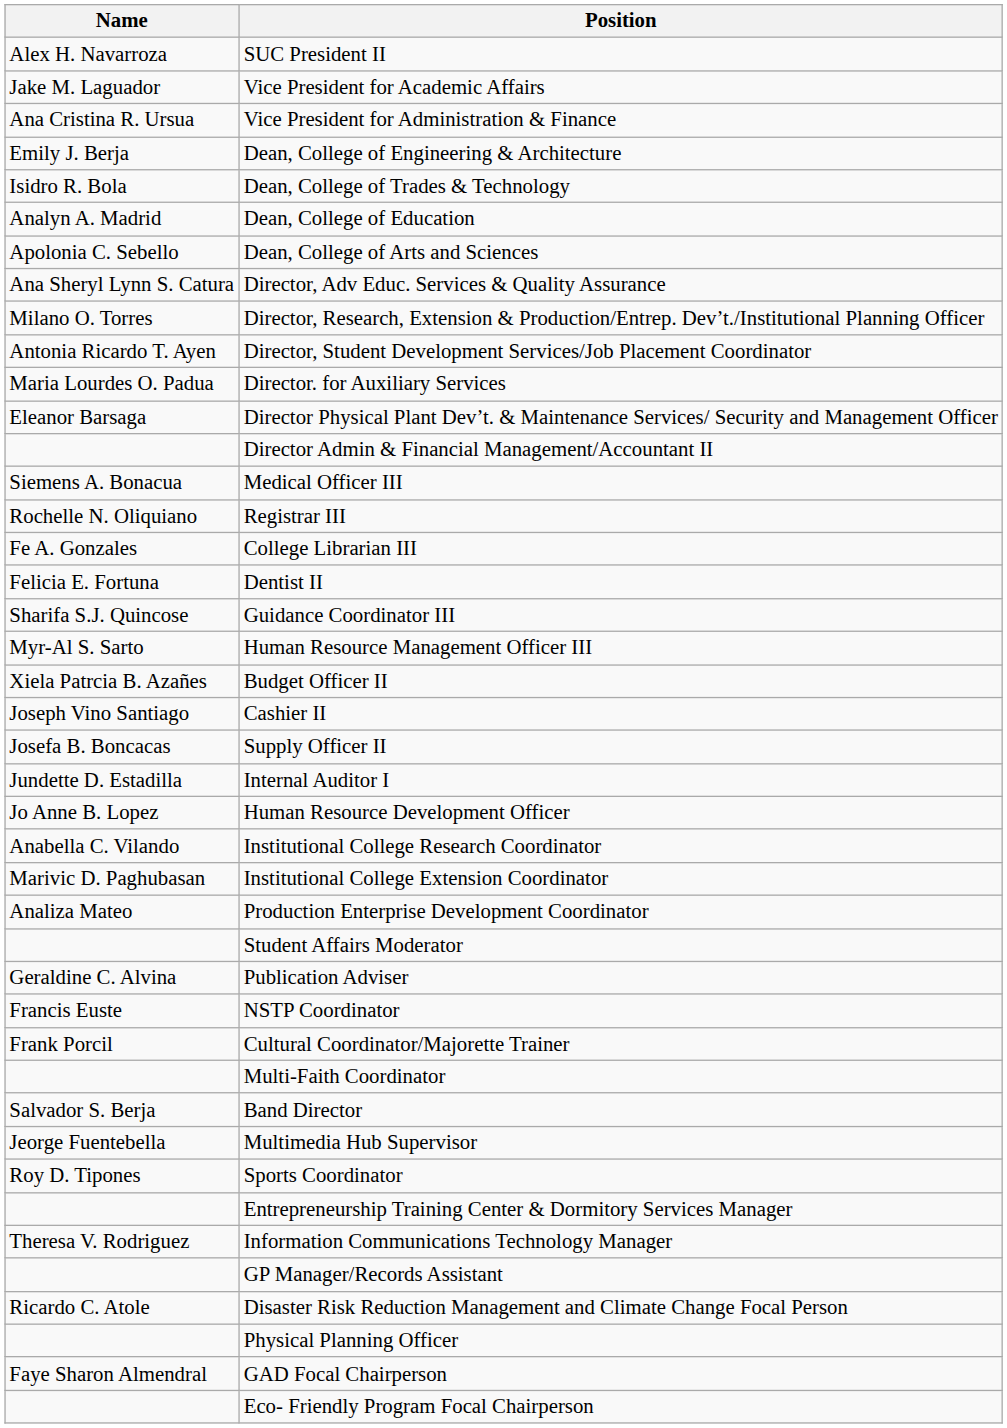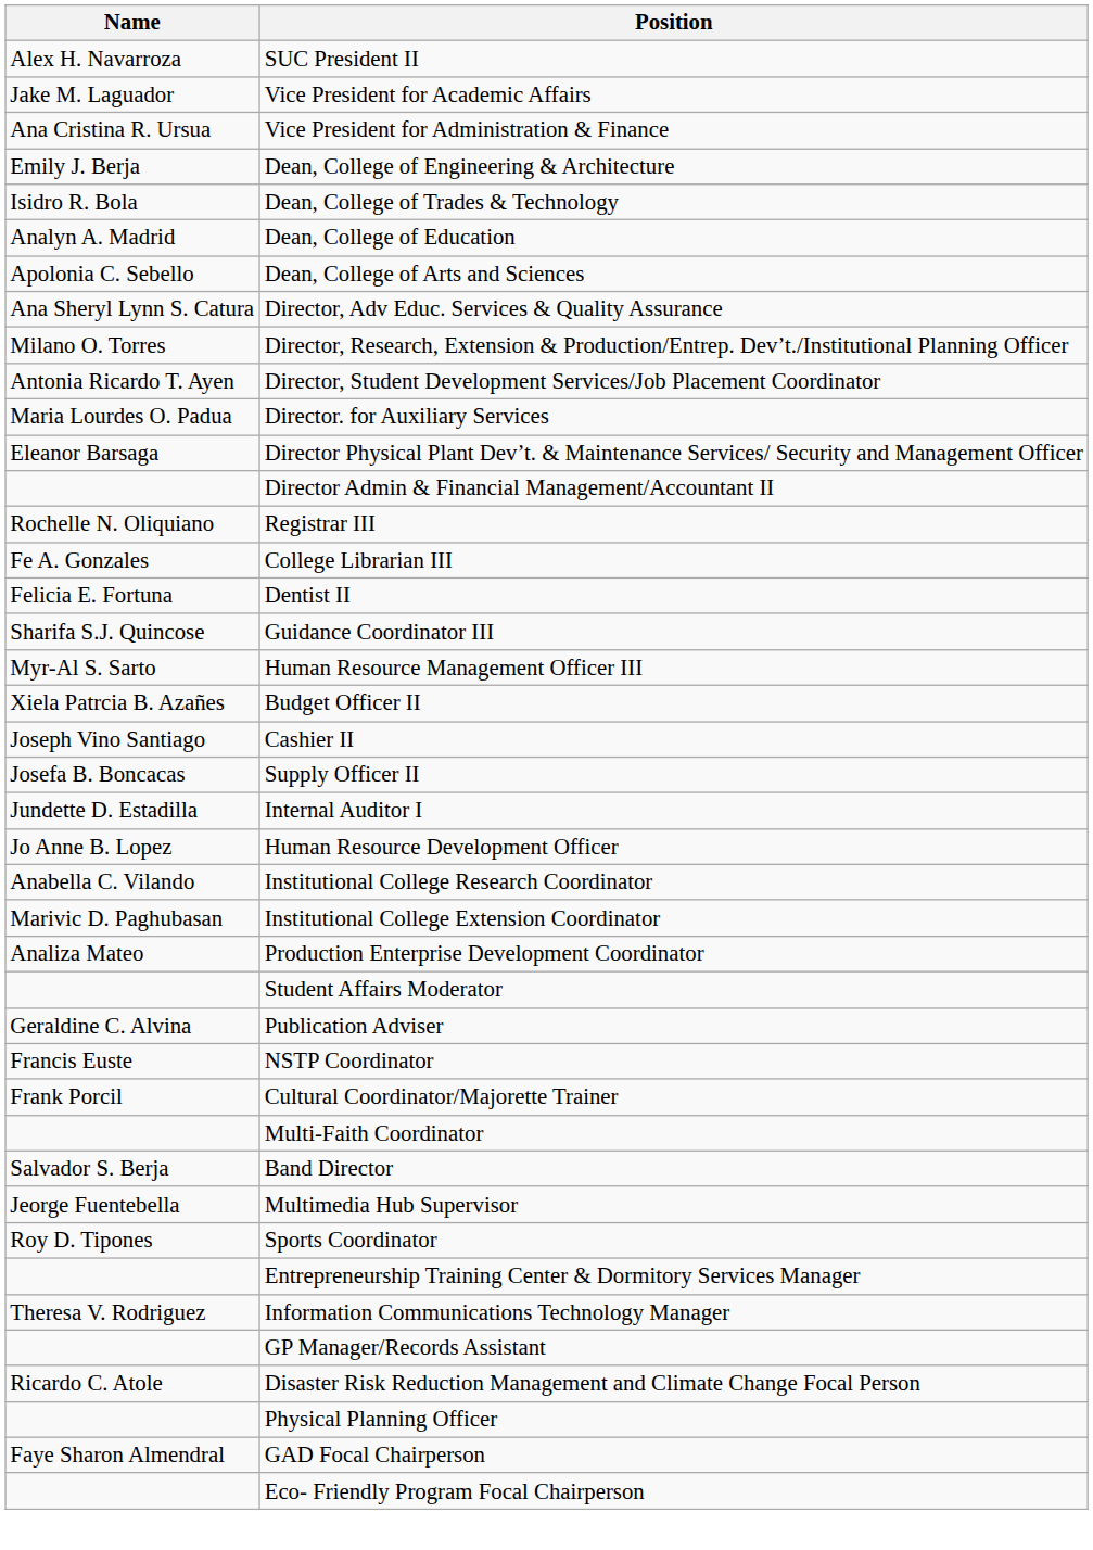 <table class="wikitable" style="margin: 2px auto 0 auto;">
 <tr>
 <th>Name</th>
 <th>Position</th>
 </tr>
 <tr>
 <td align=left>Alex H. Navarroza</td>
 <td align=left>SUC President II</td>
 </tr>
 <tr>
 <td align=left>Jake M. Laguador</td>
 <td align=left>Vice President for Academic Affairs</td>
 </tr>
 <tr>
 <td align=left>Ana Cristina R. Ursua</td>
 <td align=left>Vice President for Administration & Finance</td>
 </tr>
 <tr>
 <td align=left>Emily J. Berja</td>
 <td align=left>Dean, College of Engineering & Architecture</td>
 </tr>
 <tr>
 <td align=left>Isidro R. Bola</td>
 <td align=left>Dean, College of Trades & Technology</td>
 </tr>
 <tr>
 <td align=left>Analyn A. Madrid</td>
 <td align=left>Dean, College of Education</td>
 </tr>
 <tr>
 <td align=left>Apolonia C. Sebello</td>
 <td align=left>Dean, College of Arts and Sciences</td>
 </tr>
 <tr>
 <td align=left>Ana Sheryl Lynn S. Catura</td>
 <td align=left>Director, Adv Educ. Services & Quality Assurance</td>
 </tr>
 <tr>
 <td align=left>Milano O. Torres</td>
 <td align=left>Director, Research, Extension & Production/Entrep. Dev’t./Institutional Planning Officer</td>
 </tr>
 <tr>
 <td align=left>Antonia Ricardo T. Ayen</td>
 <td align=left>Director, Student Development Services/Job Placement Coordinator</td>
 </tr>
 <tr>
 <td align=left>Maria Lourdes O. Padua</td>
 <td align=left>Director. for Auxiliary Services</td>
 </tr>
 <tr>
 <td align=left>Eleanor Barsaga</td>
 <td align=left>Director Physical Plant Dev’t. & Maintenance Services/ Security and Management Officer</td>
 </tr>
 <tr>
 <td align=left></td>
 <td align=left>Director Admin & Financial Management/Accountant II</td>
-</tr>
-<tr>
-<td align=left>Siemens A. Bonacua</td>
-<td align=left>Medical Officer III</td>
 </tr>
 <tr>
 <td align=left>Rochelle N. Oliquiano</td>
 <td align=left>Registrar III</td>
 </tr>
 <tr>
 <td align=left>Fe A. Gonzales</td>
 <td align=left>College Librarian III</td>
 </tr>
 <tr>
 <td align=left>Felicia E. Fortuna</td>
 <td align=left>Dentist II</td>
 </tr>
 <tr>
 <td align=left>Sharifa S.J. Quincose</td>
 <td align=left>Guidance Coordinator III</td>
 </tr>
 <tr>
 <td align=left>Myr-Al S. Sarto</td>
 <td align=left>Human Resource Management Officer  III</td>
 </tr>
 <tr>
 <td align=left>Xiela Patrcia B. Azañes</td>
 <td align=left>Budget Officer II</td>
 </tr>
 <tr>
 <td align=left>Joseph Vino Santiago</td>
 <td align=left>Cashier II</td>
 </tr>
 <tr>
 <td align=left>Josefa B. Boncacas</td>
 <td align=left>Supply Officer II</td>
 </tr>
 <tr>
 <td align=left>Jundette D. Estadilla</td>
 <td align=left>Internal Auditor I</td>
 </tr>
 <tr>
 <td align=left>Jo Anne B. Lopez</td>
 <td align=left>Human Resource Development Officer</td>
 </tr>
 <tr>
 <td align=left>Anabella C. Vilando</td>
 <td align=left>Institutional College Research Coordinator</td>
 </tr>
 <tr>
 <td align=left>Marivic D. Paghubasan</td>
 <td align=left>Institutional College Extension Coordinator</td>
 </tr>
 <tr>
 <td align=left>Analiza Mateo</td>
 <td align=left>Production Enterprise Development Coordinator</td>
 </tr>
 <tr>
 <td align=left></td>
 <td align=left>Student Affairs Moderator</td>
 </tr>
 <tr>
 <td align=left>Geraldine C. Alvina</td>
 <td align=left>Publication Adviser</td>
 </tr>
 <tr>
 <td align=left>Francis Euste</td>
 <td align=left>NSTP Coordinator</td>
 </tr>
 <tr>
 <td align=left>Frank Porcil</td>
 <td align=left>Cultural Coordinator/Majorette Trainer</td>
 </tr>
 <tr>
 <td align=left></td>
 <td align=left>Multi-Faith Coordinator</td>
 </tr>
 <tr>
 <td align=left>Salvador S. Berja</td>
 <td align=left>Band Director</td>
 </tr>
 <tr>
 <td align=left>Jeorge Fuentebella</td>
 <td align=left>Multimedia Hub Supervisor</td>
 </tr>
 <tr>
 <td align=left>Roy D. Tipones</td>
 <td align=left>Sports Coordinator</td>
 </tr>
 <tr>
 <td align=left></td>
 <td align=left>Entrepreneurship Training Center & Dormitory Services Manager</td>
 </tr>
 <tr>
 <td align=left>Theresa V. Rodriguez</td>
 <td align=left>Information Communications Technology Manager</td>
 </tr>
 <tr>
 <td align=left></td>
 <td align=left>GP Manager/Records Assistant</td>
 </tr>
 <tr>
 <td align=left>Ricardo C. Atole</td>
 <td align=left>Disaster Risk Reduction Management and Climate Change Focal Person</td>
 </tr>
 <tr>
 <td align=left></td>
 <td align=left>Physical Planning Officer</td>
 </tr>
 <tr>
 <td align=left>Faye Sharon Almendral</td>
 <td align=left>GAD Focal Chairperson</td>
 </tr>
 <tr>
 <td align=left></td>
 <td align=left>Eco- Friendly Program Focal Chairperson</td>
 </tr>
 </table>
